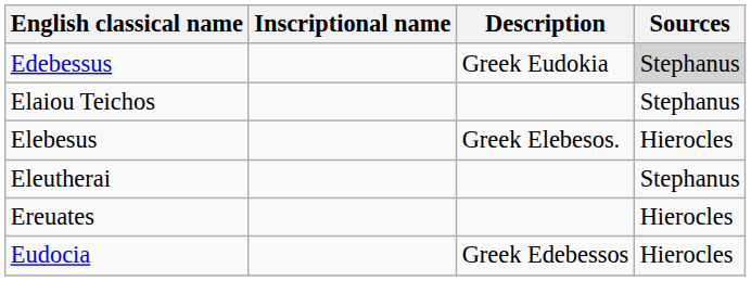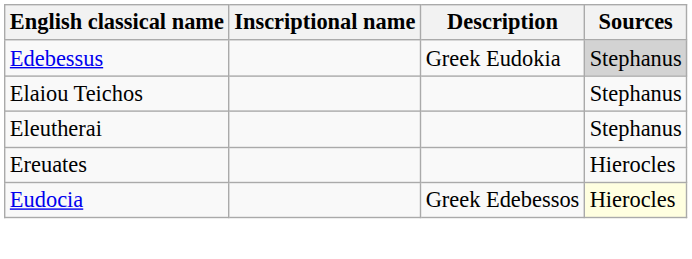 <table class="wikitable sortable">
 <tr>
 <th>English classical name</th>
 <th>Inscriptional name</th>
 <th>Description</th>
 <th>Sources</th>
 </tr>
 <tr>
 <td><a href='#'>Edebessus</a></td>
 <td></td>
 <td>Greek Eudokia</td>
 <td style="background: lightgrey;">Stephanus</td>
 </tr>
 <tr>
 <td>Elaiou Teichos</td>
 <td></td>
 <td></td>
 <td>Stephanus</td>
 </tr>
 <tr>
-<td>Elebesus</td>
-<td></td>
-<td>Greek Elebesos.</td>
-<td>Hierocles</td>
-</tr>
-<tr>
 <td>Eleutherai</td>
 <td></td>
 <td></td>
 <td>Stephanus</td>
 </tr>
 <tr>
 <td>Ereuates</td>
 <td></td>
 <td></td>
 <td>Hierocles</td>
 </tr>
 <tr>
 <td><a href='#'>Eudocia</a></td>
 <td></td>
 <td>Greek Edebessos</td>
-<td>Hierocles</td>
+<td style="background: lightyellow;">Hierocles</td>
 </tr>
 </table>
